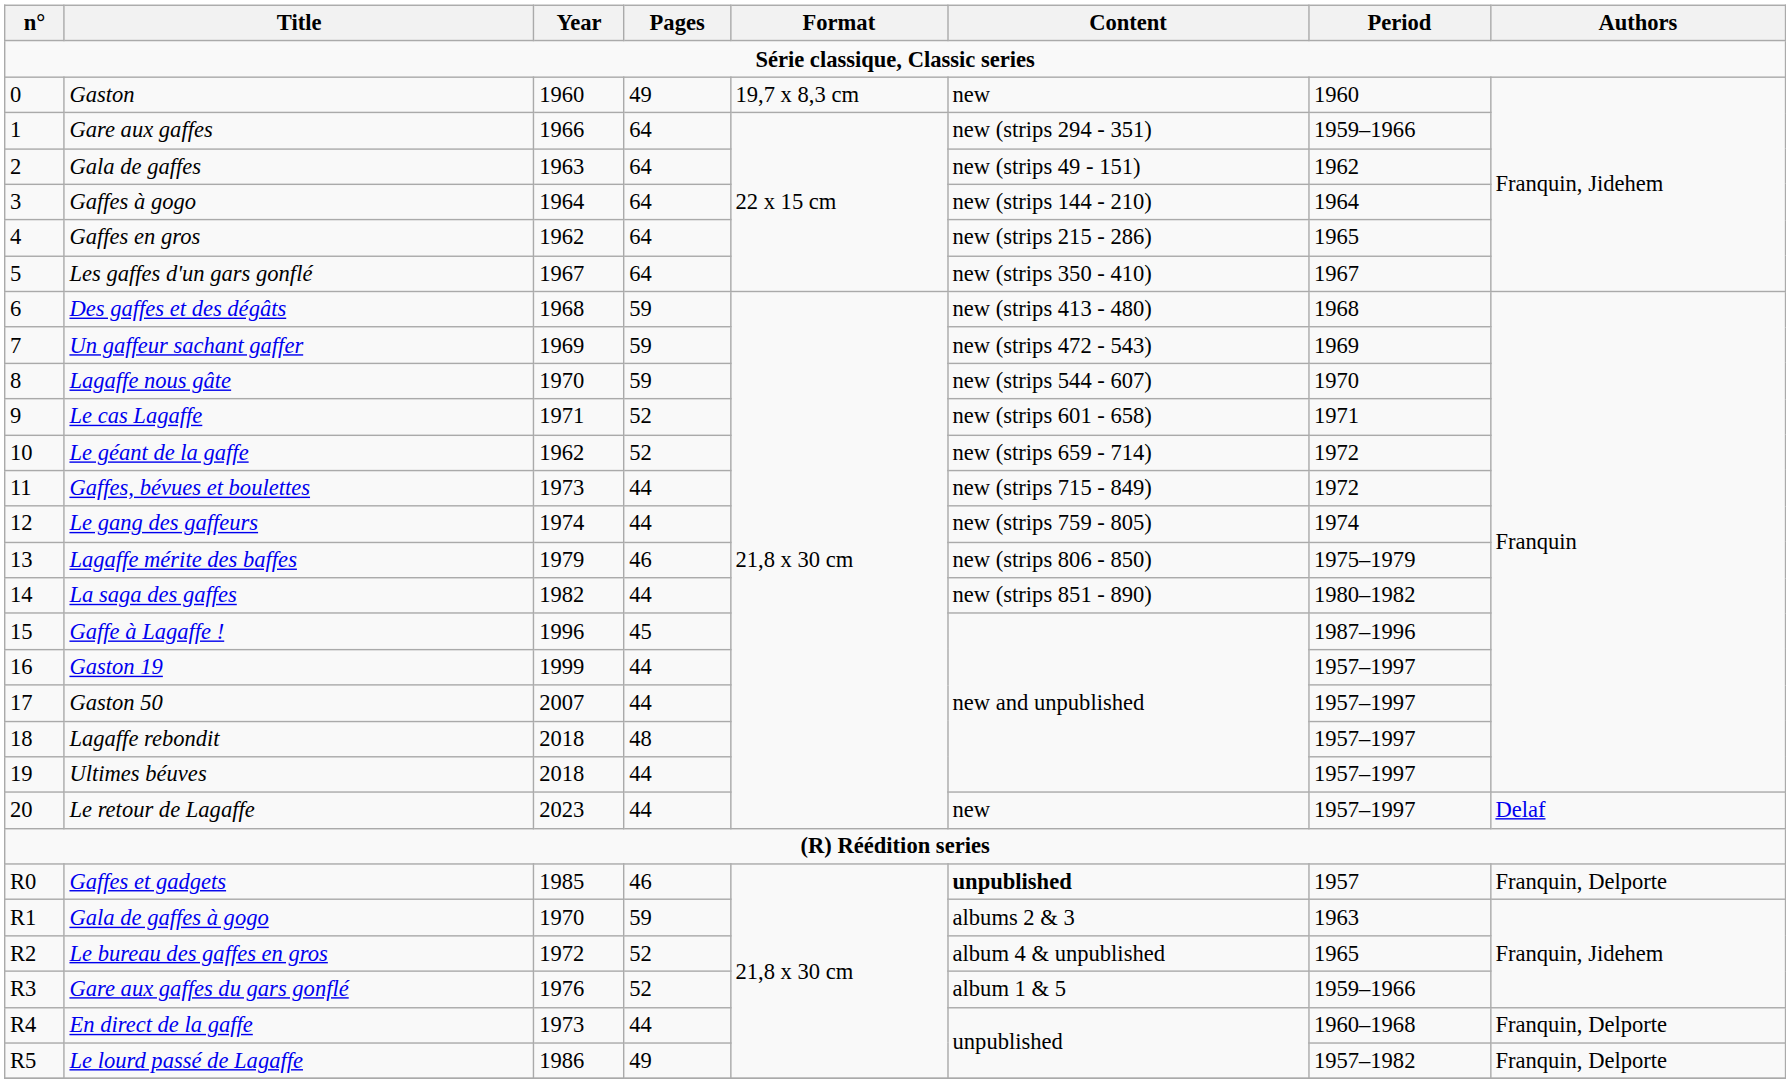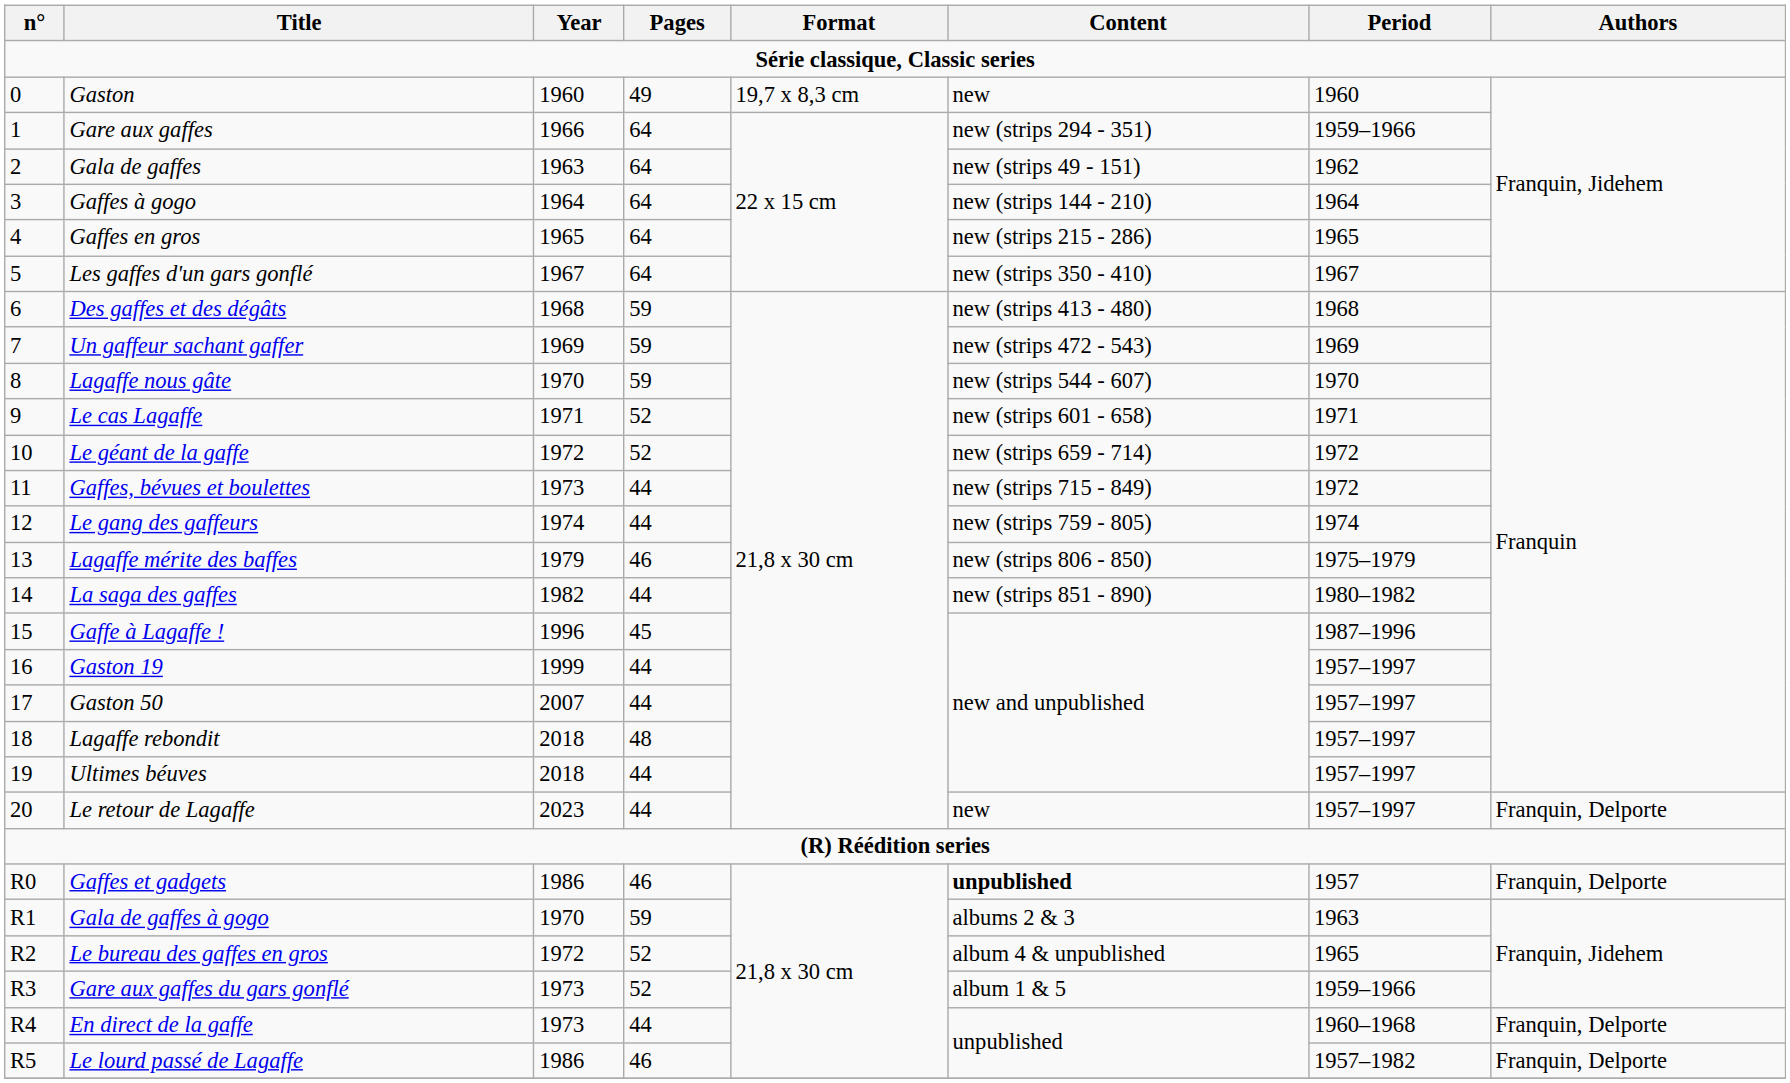 <table class="wikitable sortable" id="noveltable" border="0" align="left" width="100%">
 <tr>
 <th>n°</th>
 <th>Title</th>
 <th>Year</th>
 <th>Pages</th>
 <th>Format<br></th>
 <th>Content</th>
 <th>Period </th>
 <th>Authors</th>
 </tr>
 <tr>
 <td colspan=8 style="text-align:center"><strong>Série classique, Classic series</strong></td>
 </tr>
 <tr>
 <td>0</td>
 <td><em>Gaston</em></td>
 <td>1960</td>
 <td>49</td>
 <td>19,7 x 8,3 cm</td>
 <td>new</td>
 <td>1960</td>
 <td rowspan="6">Franquin, Jidehem</td>
 </tr>
 <tr>
 <td>1</td>
 <td><em>Gare aux gaffes</em></td>
 <td>1966</td>
 <td>64</td>
 <td rowspan="5">22 x 15 cm</td>
 <td>new (strips 294 - 351)</td>
 <td>1959–1966</td>
 </tr>
 <tr>
 <td>2</td>
 <td><em>Gala de gaffes</em></td>
 <td>1963</td>
 <td>64</td>
 <td>new (strips 49 - 151)</td>
 <td>1962</td>
 </tr>
 <tr>
 <td>3</td>
 <td><em>Gaffes à gogo</em></td>
 <td>1964</td>
 <td>64</td>
 <td>new (strips 144 - 210)</td>
 <td>1964</td>
 </tr>
 <tr>
 <td>4</td>
 <td><em>Gaffes en gros</em></td>
-<td>1962</td>
+<td>1965</td>
 <td>64</td>
 <td>new (strips 215 - 286)</td>
 <td>1965</td>
 </tr>
 <tr>
 <td>5</td>
 <td><em>Les gaffes d'un gars gonflé</em></td>
 <td>1967</td>
 <td>64</td>
 <td>new  (strips 350 - 410)</td>
 <td>1967</td>
 </tr>
 <tr>
 <td>6</td>
 <td><em><a href='#'>Des gaffes et des dégâts</a></em></td>
 <td>1968</td>
 <td>59</td>
 <td rowspan="15">21,8 x 30 cm</td>
 <td>new (strips 413 - 480)</td>
 <td>1968</td>
 <td rowspan="14">Franquin</td>
 </tr>
 <tr>
 <td>7</td>
 <td><em><a href='#'>Un gaffeur sachant gaffer</a></em></td>
 <td>1969</td>
 <td>59</td>
 <td>new (strips 472 - 543)</td>
 <td>1969</td>
 </tr>
 <tr>
 <td>8</td>
 <td><em><a href='#'>Lagaffe nous gâte</a></em></td>
 <td>1970</td>
 <td>59</td>
 <td>new (strips 544 - 607)</td>
 <td>1970</td>
 </tr>
 <tr>
 <td>9</td>
 <td><em><a href='#'>Le cas Lagaffe</a></em></td>
 <td>1971</td>
 <td>52</td>
 <td>new (strips 601 - 658)</td>
 <td>1971</td>
 </tr>
 <tr>
 <td>10</td>
 <td><em><a href='#'>Le géant de la gaffe</a></em></td>
-<td>1962</td>
+<td>1972</td>
 <td>52</td>
 <td>new (strips 659 - 714)</td>
 <td>1972</td>
 </tr>
 <tr>
 <td>11</td>
 <td><em><a href='#'>Gaffes, bévues et boulettes</a></em></td>
 <td>1973</td>
 <td>44</td>
 <td>new (strips 715 - 849)</td>
 <td>1972</td>
 </tr>
 <tr>
 <td>12</td>
 <td><em><a href='#'>Le gang des gaffeurs</a></em></td>
 <td>1974</td>
 <td>44</td>
 <td>new (strips 759 - 805)</td>
 <td>1974</td>
 </tr>
 <tr>
 <td>13</td>
 <td><em><a href='#'>Lagaffe mérite des baffes</a></em></td>
 <td>1979</td>
 <td>46</td>
 <td>new (strips 806 - 850)</td>
 <td>1975–1979</td>
 </tr>
 <tr>
 <td>14</td>
 <td><em><a href='#'>La saga des gaffes</a></em></td>
 <td>1982</td>
 <td>44</td>
 <td>new (strips 851 - 890)</td>
 <td>1980–1982</td>
 </tr>
 <tr>
 <td>15</td>
 <td><em><a href='#'>Gaffe à Lagaffe !</a></em></td>
 <td>1996</td>
 <td>45</td>
 <td rowspan="5">new and unpublished</td>
 <td>1987–1996</td>
 </tr>
 <tr>
 <td>16</td>
 <td><em><a href='#'>Gaston 19</a></em></td>
 <td>1999</td>
 <td>44</td>
 <td>1957–1997</td>
 </tr>
 <tr>
 <td>17</td>
 <td><em>Gaston 50</em></td>
 <td>2007</td>
 <td>44</td>
 <td>1957–1997</td>
 </tr>
 <tr>
 <td>18</td>
 <td><em>Lagaffe rebondit</em></td>
 <td>2018</td>
 <td>48</td>
 <td>1957–1997</td>
 </tr>
 <tr>
 <td>19</td>
 <td><em>Ultimes béuves</em></td>
 <td>2018</td>
 <td>44</td>
 <td>1957–1997</td>
 </tr>
 <tr>
 <td>20</td>
 <td><em>Le retour de Lagaffe</em></td>
 <td>2023</td>
 <td>44</td>
 <td>new</td>
 <td>1957–1997</td>
-<td><a href='#'>Delaf</a></td>
+<td>Franquin, Delporte</td>
 </tr>
 <tr>
 <td colspan=8 style="text-align:center"><strong>(R) Réédition series</strong></td>
 </tr>
 <tr>
 <td>R0</td>
 <td><em><a href='#'>Gaffes et gadgets</a></em></td>
-<td>1985</td>
+<td>1986</td>
 <td>46</td>
 <td rowspan="6">21,8 x 30 cm</td>
 <td><strong>unpublished</strong></td>
 <td>1957</td>
 <td>Franquin, Delporte</td>
 </tr>
 <tr>
 <td>R1</td>
 <td><em><a href='#'>Gala de gaffes à gogo</a></em></td>
 <td>1970</td>
 <td>59</td>
 <td>albums 2 & 3</td>
 <td>1963</td>
 <td rowspan="3">Franquin, Jidehem</td>
 </tr>
 <tr>
 <td>R2</td>
 <td><em><a href='#'>Le bureau des gaffes en gros</a></em></td>
 <td>1972</td>
 <td>52</td>
 <td>album 4 & unpublished</td>
 <td>1965</td>
 </tr>
 <tr>
 <td>R3</td>
 <td><em><a href='#'>Gare aux gaffes du gars gonflé</a></em> </td>
-<td>1976</td>
+<td>1973</td>
 <td>52</td>
 <td>album 1 & 5</td>
 <td>1959–1966</td>
 </tr>
 <tr>
 <td>R4</td>
 <td><em><a href='#'>En direct de la gaffe</a></em></td>
 <td>1973</td>
 <td>44</td>
 <td rowspan="2">unpublished</td>
 <td>1960–1968</td>
 <td>Franquin, Delporte</td>
 </tr>
 <tr>
 <td>R5</td>
 <td><em><a href='#'>Le lourd passé de Lagaffe</a></em></td>
 <td>1986</td>
-<td>49</td>
+<td>46</td>
 <td>1957–1982</td>
 <td>Franquin, Delporte</td>
 </tr>
 <tr>
 </tr>
 </table>
